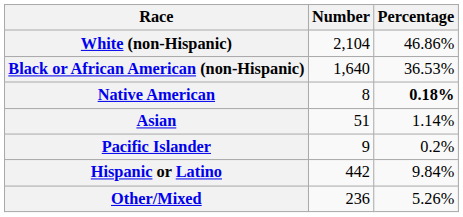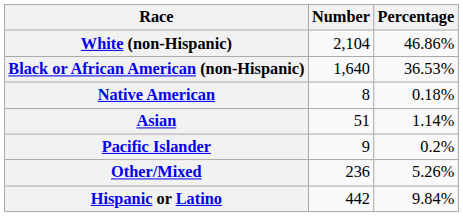 <table class="wikitable" style="text-align:right">
 <tr>
 <th scope="col">Race</th>
 <th scope="col">Number</th>
 <th scope="col">Percentage</th>
 </tr>
 <tr>
 <th scope="row"><a href='#'>White</a> (non-Hispanic)</th>
 <td>2,104</td>
 <td>46.86%</td>
 </tr>
 <tr>
 <th scope="row"><a href='#'>Black or African American</a> (non-Hispanic)</th>
 <td>1,640</td>
 <td>36.53%</td>
 </tr>
 <tr>
 <th scope="row"><a href='#'>Native American</a></th>
 <td>8</td>
-<td><strong>0.18%</strong></td>
+<td>0.18%</td>
 </tr>
 <tr>
 <th scope="row"><a href='#'>Asian</a></th>
 <td>51</td>
 <td>1.14%</td>
 </tr>
 <tr>
 <th scope="row"><a href='#'>Pacific Islander</a></th>
 <td>9</td>
 <td>0.2%</td>
 </tr>
 <tr>
+<th scope="row"><a href='#'>Other/Mixed</a></th>
+<td>236</td>
+<td>5.26%</td>
+</tr>
+<tr>
 <th scope="row"><a href='#'>Hispanic</a> or <a href='#'>Latino</a></th>
 <td>442</td>
 <td>9.84%</td>
 </tr>
-<tr>
-<th scope="row"><a href='#'>Other/Mixed</a></th>
-<td>236</td>
-<td>5.26%</td>
-</tr>
 </table>
